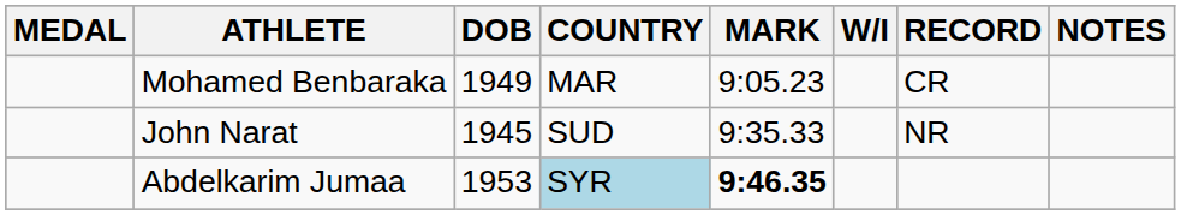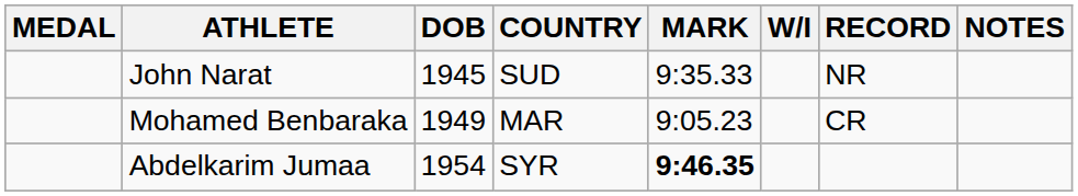 <table class="wikitable">
 <tr>
 <th>MEDAL</th>
 <th>ATHLETE</th>
 <th>DOB</th>
 <th>COUNTRY</th>
 <th>MARK</th>
 <th>W/I</th>
 <th>RECORD</th>
 <th>NOTES</th>
 </tr>
 <tr>
 <td></td>
+<td>John Narat</td>
+<td>1945</td>
+<td>SUD</td>
+<td>9:35.33</td>
+<td></td>
+<td>NR</td>
+<td></td>
+</tr>
+<tr>
+<td></td>
 <td>Mohamed Benbaraka</td>
 <td>1949</td>
 <td>MAR</td>
 <td>9:05.23</td>
 <td></td>
 <td>CR</td>
 <td></td>
 </tr>
 <tr>
 <td></td>
-<td>John Narat</td>
-<td>1945</td>
-<td>SUD</td>
-<td>9:35.33</td>
-<td></td>
-<td>NR</td>
-<td></td>
-</tr>
-<tr>
-<td></td>
 <td>Abdelkarim Jumaa</td>
-<td>1953</td>
-<td style="background: lightblue;">SYR</td>
+<td>1954</td>
+<td>SYR</td>
 <td><strong>9:46.35</strong></td>
 <td></td>
 <td></td>
 <td></td>
 </tr>
 </table>
